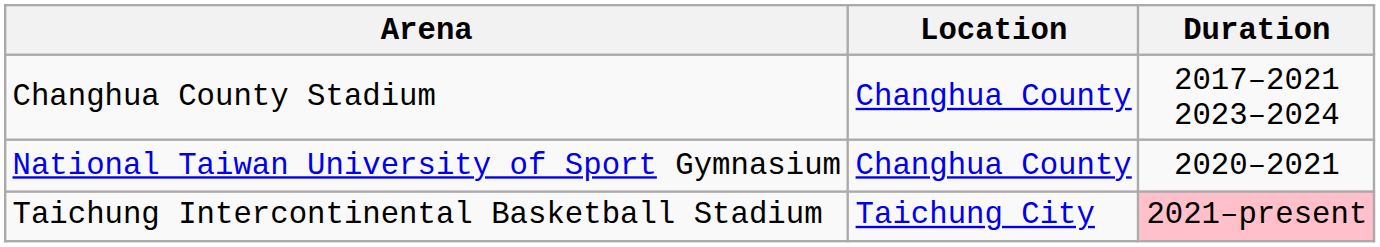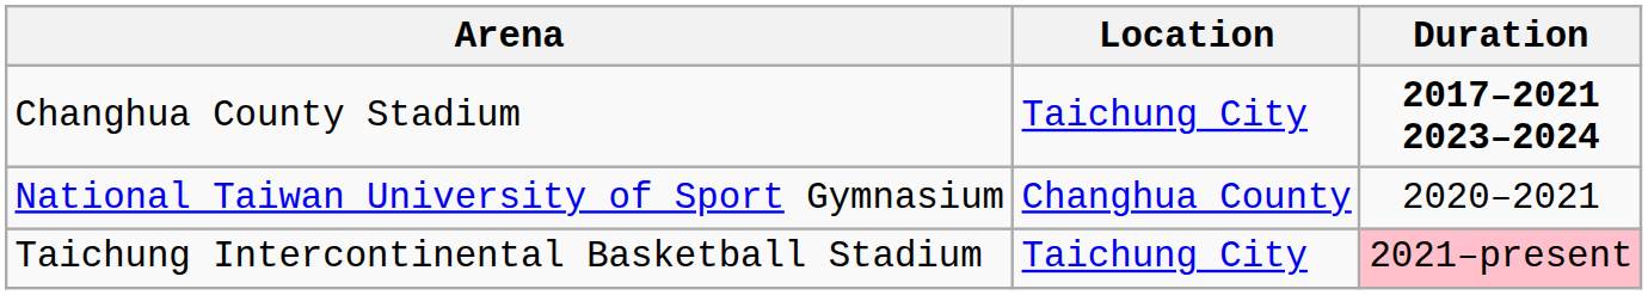 <table class="wikitable">
 <tr>
 <th>Arena</th>
 <th>Location</th>
 <th>Duration</th>
 </tr>
 <tr>
 <td>Changhua County Stadium</td>
-<td><a href='#'>Changhua County</a></td>
-<td style="text-align:center;">2017–2021<br>2023–2024</td>
+<td><a href='#'>Taichung City</a></td>
+<td style="text-align:center;"><strong>2017–2021<br>2023–2024</strong></td>
 </tr>
 <tr>
 <td><a href='#'>National Taiwan University of Sport</a> Gymnasium</td>
 <td><a href='#'>Changhua County</a></td>
 <td style="text-align:center;">2020–2021</td>
 </tr>
 <tr>
 <td>Taichung Intercontinental Basketball Stadium</td>
 <td><a href='#'>Taichung City</a></td>
 <td style="background: pink; text-align:center;">2021–present</td>
 </tr>
 </table>
